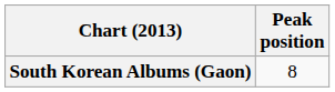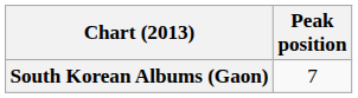 <table class="wikitable plainrowheaders" style="text-align:center;">
 <tr>
 <th>Chart (2013)</th>
 <th>Peak<br>position</th>
 </tr>
 <tr>
 <th scope="row">South Korean Albums (Gaon)</th>
-<td>8</td>
+<td>7</td>
 </tr>
 </table>
